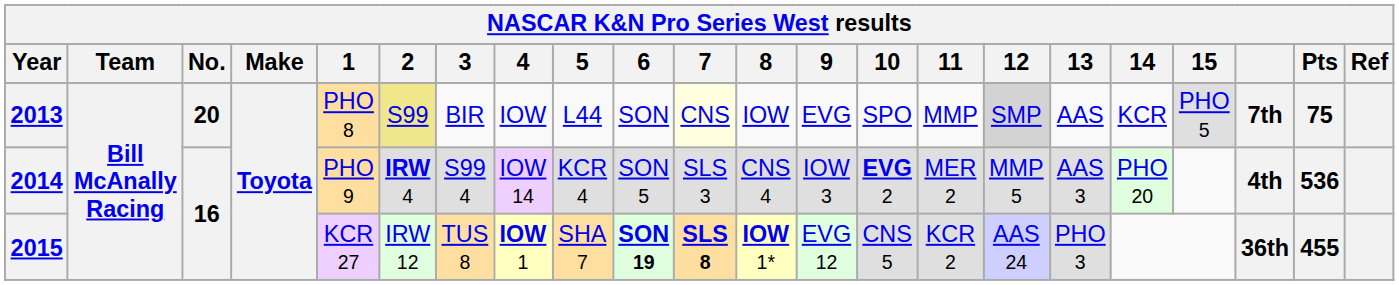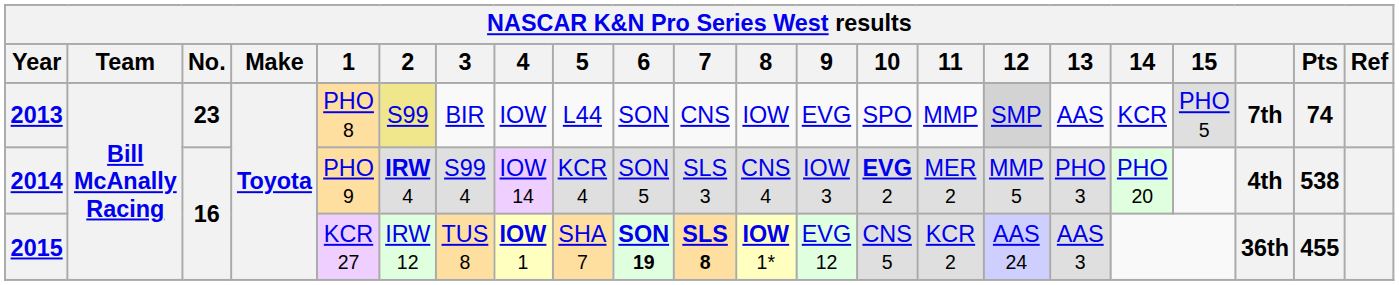 <table class="wikitable" style="text-align:center; font-size:75%">
 <tr>
 <th colspan=23><a href='#'>NASCAR K&N Pro Series West</a> results</th>
 </tr>
 <tr>
 <th>Year</th>
 <th>Team</th>
 <th>No.</th>
 <th>Make</th>
 <th>1</th>
 <th>2</th>
 <th>3</th>
 <th>4</th>
 <th>5</th>
 <th>6</th>
 <th>7</th>
 <th>8</th>
 <th>9</th>
 <th>10</th>
 <th>11</th>
 <th>12</th>
 <th>13</th>
 <th>14</th>
 <th>15</th>
 <th></th>
 <th>Pts</th>
 <th>Ref</th>
 </tr>
 <tr>
 <th><a href='#'>2013</a></th>
 <th rowspan=3><a href='#'>Bill McAnally Racing</a></th>
-<th>20</th>
+<th>23</th>
 <th rowspan=3><a href='#'>Toyota</a></th>
 <td style="background-color:#FFDF9F"><a href='#'>PHO</a><br><small>8</small></td>
 <td style="background: khaki;"><a href='#'>S99</a></td>
 <td><a href='#'>BIR</a></td>
 <td><a href='#'>IOW</a></td>
 <td><a href='#'>L44</a></td>
 <td><a href='#'>SON</a></td>
-<td style="background: lightyellow;"><a href='#'>CNS</a></td>
+<td><a href='#'>CNS</a></td>
 <td><a href='#'>IOW</a></td>
 <td><a href='#'>EVG</a></td>
 <td><a href='#'>SPO</a></td>
 <td><a href='#'>MMP</a></td>
 <td style="background: lightgrey;"><a href='#'>SMP</a></td>
 <td><a href='#'>AAS</a></td>
 <td><a href='#'>KCR</a></td>
 <td style="background-color:#DFDFDF"><a href='#'>PHO</a><br><small>5</small></td>
 <th>7th</th>
-<th>75</th>
+<th>74</th>
 <th></th>
 </tr>
 <tr>
 <th><a href='#'>2014</a></th>
 <th rowspan=2>16</th>
 <td style="background-color:#FFDF9F"><a href='#'>PHO</a><br><small>9</small></td>
 <td style="background-color:#DFDFDF"><strong><a href='#'>IRW</a></strong><br><small>4</small></td>
 <td style="background-color:#DFDFDF"><a href='#'>S99</a><br><small>4</small></td>
 <td style="background-color:#EFCFFF"><a href='#'>IOW</a><br><small>14</small></td>
 <td style="background-color:#DFDFDF"><a href='#'>KCR</a><br><small>4</small></td>
 <td style="background-color:#DFDFDF"><a href='#'>SON</a><br><small>5</small></td>
 <td style="background-color:#DFDFDF"><a href='#'>SLS</a><br><small>3</small></td>
 <td style="background-color:#DFDFDF"><a href='#'>CNS</a><br><small>4</small></td>
 <td style="background-color:#DFDFDF"><a href='#'>IOW</a><br><small>3</small></td>
 <td style="background-color:#DFDFDF"><strong><a href='#'>EVG</a></strong><br><small>2</small></td>
 <td style="background-color:#DFDFDF"><a href='#'>MER</a><br><small>2</small></td>
 <td style="background-color:#DFDFDF"><a href='#'>MMP</a><br><small>5</small></td>
-<td style="background-color:#DFDFDF"><a href='#'>AAS</a><br><small>3</small></td>
+<td style="background-color:#DFDFDF"><a href='#'>PHO</a><br><small>3</small></td>
 <td style="background-color:#DFFFDF"><a href='#'>PHO</a><br><small>20</small></td>
 <td></td>
 <th>4th</th>
-<th>536</th>
+<th>538</th>
 <th></th>
 </tr>
 <tr>
 <th><a href='#'>2015</a></th>
 <td style="background-color:#EFCFFF"><a href='#'>KCR</a><br><small>27</small></td>
 <td style="background-color:#DFFFDF"><a href='#'>IRW</a><br><small>12</small></td>
 <td style="background-color:#FFDF9F"><a href='#'>TUS</a><br><small>8</small></td>
 <td style="background-color:#FFFFBF"><strong><a href='#'>IOW</a></strong><br><small>1</small></td>
 <td style="background-color:#FFDF9F"><a href='#'>SHA</a><br><small>7</small></td>
 <td style="background-color:#DFFFDF"><strong><a href='#'>SON</a><br><small>19</small></strong></td>
 <td style="background-color:#FFDF9F"><strong><a href='#'>SLS</a><br><small>8</small></strong></td>
 <td style="background-color:#FFFFBF"><strong><a href='#'>IOW</a></strong><br><small>1*</small></td>
 <td style="background-color:#DFFFDF"><a href='#'>EVG</a><br><small>12</small></td>
 <td style="background-color:#DFDFDF"><a href='#'>CNS</a><br><small>5</small></td>
 <td style="background-color:#DFDFDF"><a href='#'>KCR</a><br><small>2</small></td>
 <td style="background-color:#CFCFFF"><a href='#'>AAS</a><br><small>24</small></td>
-<td style="background-color:#DFDFDF"><a href='#'>PHO</a><br><small>3</small></td>
+<td style="background-color:#DFDFDF"><a href='#'>AAS</a><br><small>3</small></td>
 <td colspan=2></td>
 <th>36th</th>
 <th>455</th>
 <th></th>
 </tr>
 </table>
